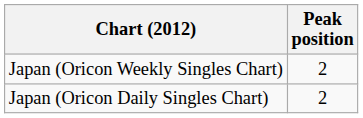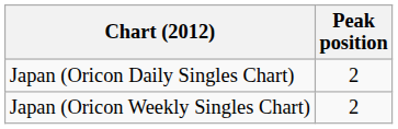 <table class="wikitable sortable" border="1">
 <tr>
 <th>Chart (2012)</th>
 <th>Peak<br>position</th>
 </tr>
 <tr>
+<td>Japan (Oricon Daily Singles Chart)</td>
+<td style="text-align:center;">2</td>
+</tr>
+<tr>
 <td>Japan (Oricon Weekly Singles Chart)</td>
 <td style="text-align:center;">2</td>
 </tr>
-<tr>
-<td>Japan (Oricon Daily Singles Chart)</td>
-<td style="text-align:center;">2</td>
-</tr>
 </table>
